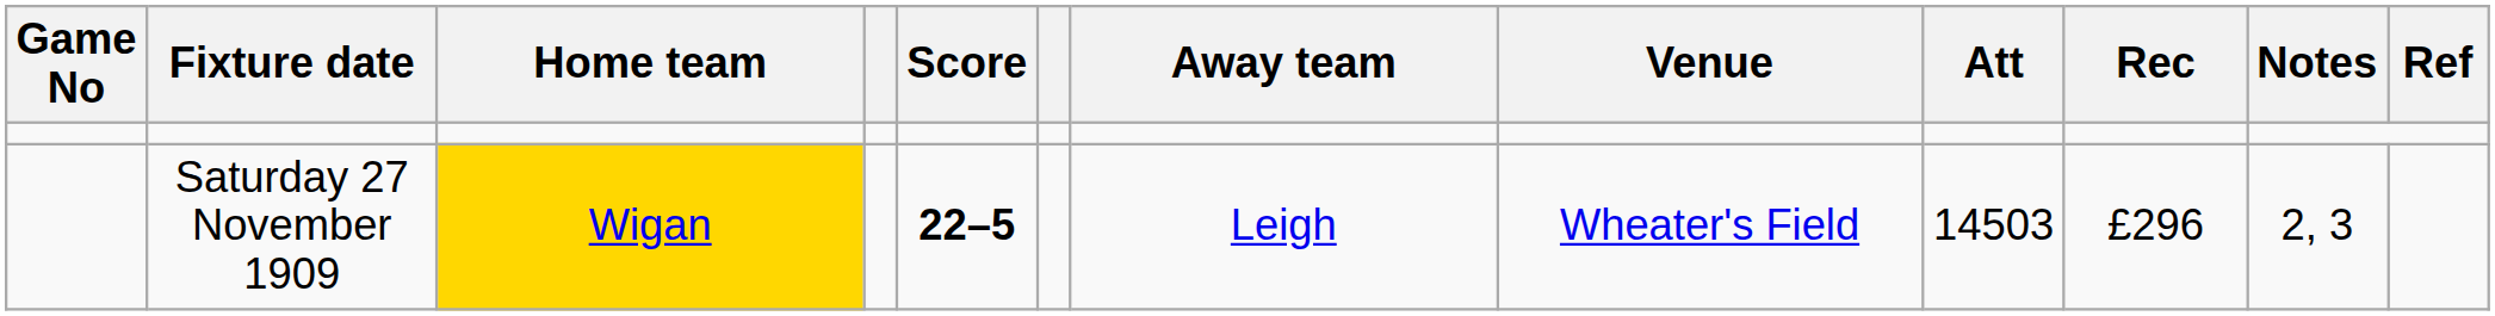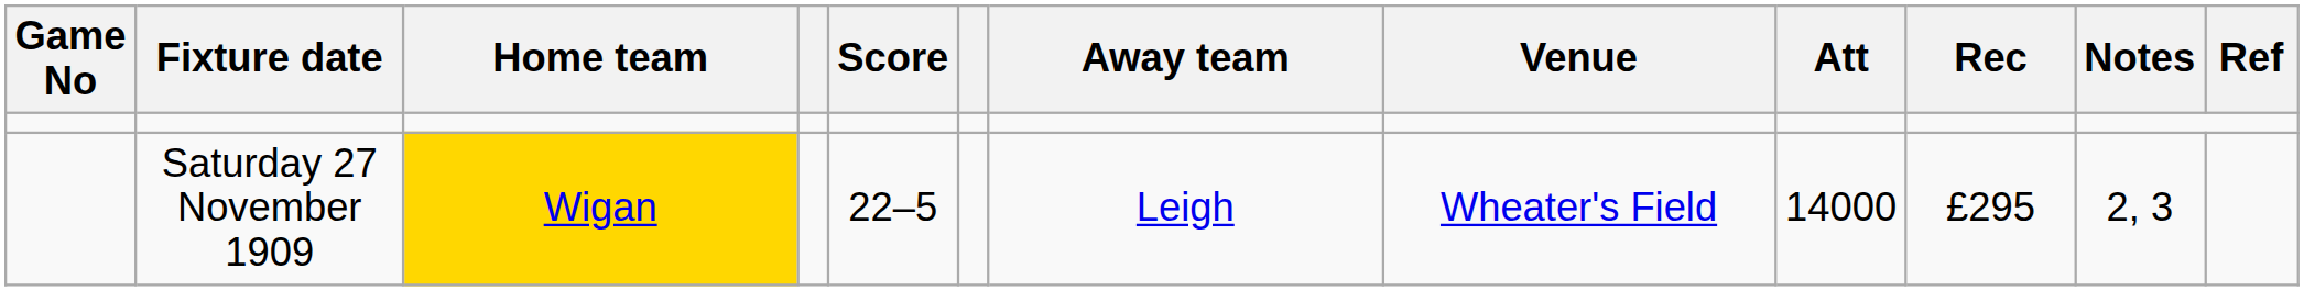 <table class="wikitable" style="text-align:center;">
 <tr>
 <th width=20 abbr="No">Game No</th>
 <th width=100 abbr="Date">Fixture date</th>
 <th width=150 abbr="Home team">Home team</th>
 <th width=5 abbr="space"></th>
 <th width=20 abbr="Score">Score</th>
 <th width=5 abbr="space"></th>
 <th width=150 abbr="Away team">Away team</th>
 <th width=150 abbr="Venue">Venue</th>
 <th width=45 abbr="Att">Att</th>
 <th width=60 abbr="Rec">Rec</th>
 <th width=20 abbr="Notes">Notes</th>
 <th width=30 abbr="Ref">Ref</th>
 </tr>
 <tr>
 <td></td>
 <td></td>
 <td></td>
 <td></td>
 <td></td>
 <td></td>
 <td></td>
 <td></td>
 <td></td>
 <td></td>
 </tr>
 <tr>
 <td></td>
 <td>Saturday 27 November 1909</td>
 <td style="background: gold;"><a href='#'>Wigan</a></td>
 <td></td>
-<td><strong>22–5</strong></td>
+<td>22–5</td>
 <td></td>
 <td><a href='#'>Leigh</a></td>
 <td><a href='#'>Wheater's Field</a></td>
-<td>14503</td>
-<td>£296</td>
+<td>14000</td>
+<td>£295</td>
 <td>2, 3</td>
 <td></td>
 </tr>
 </table>
